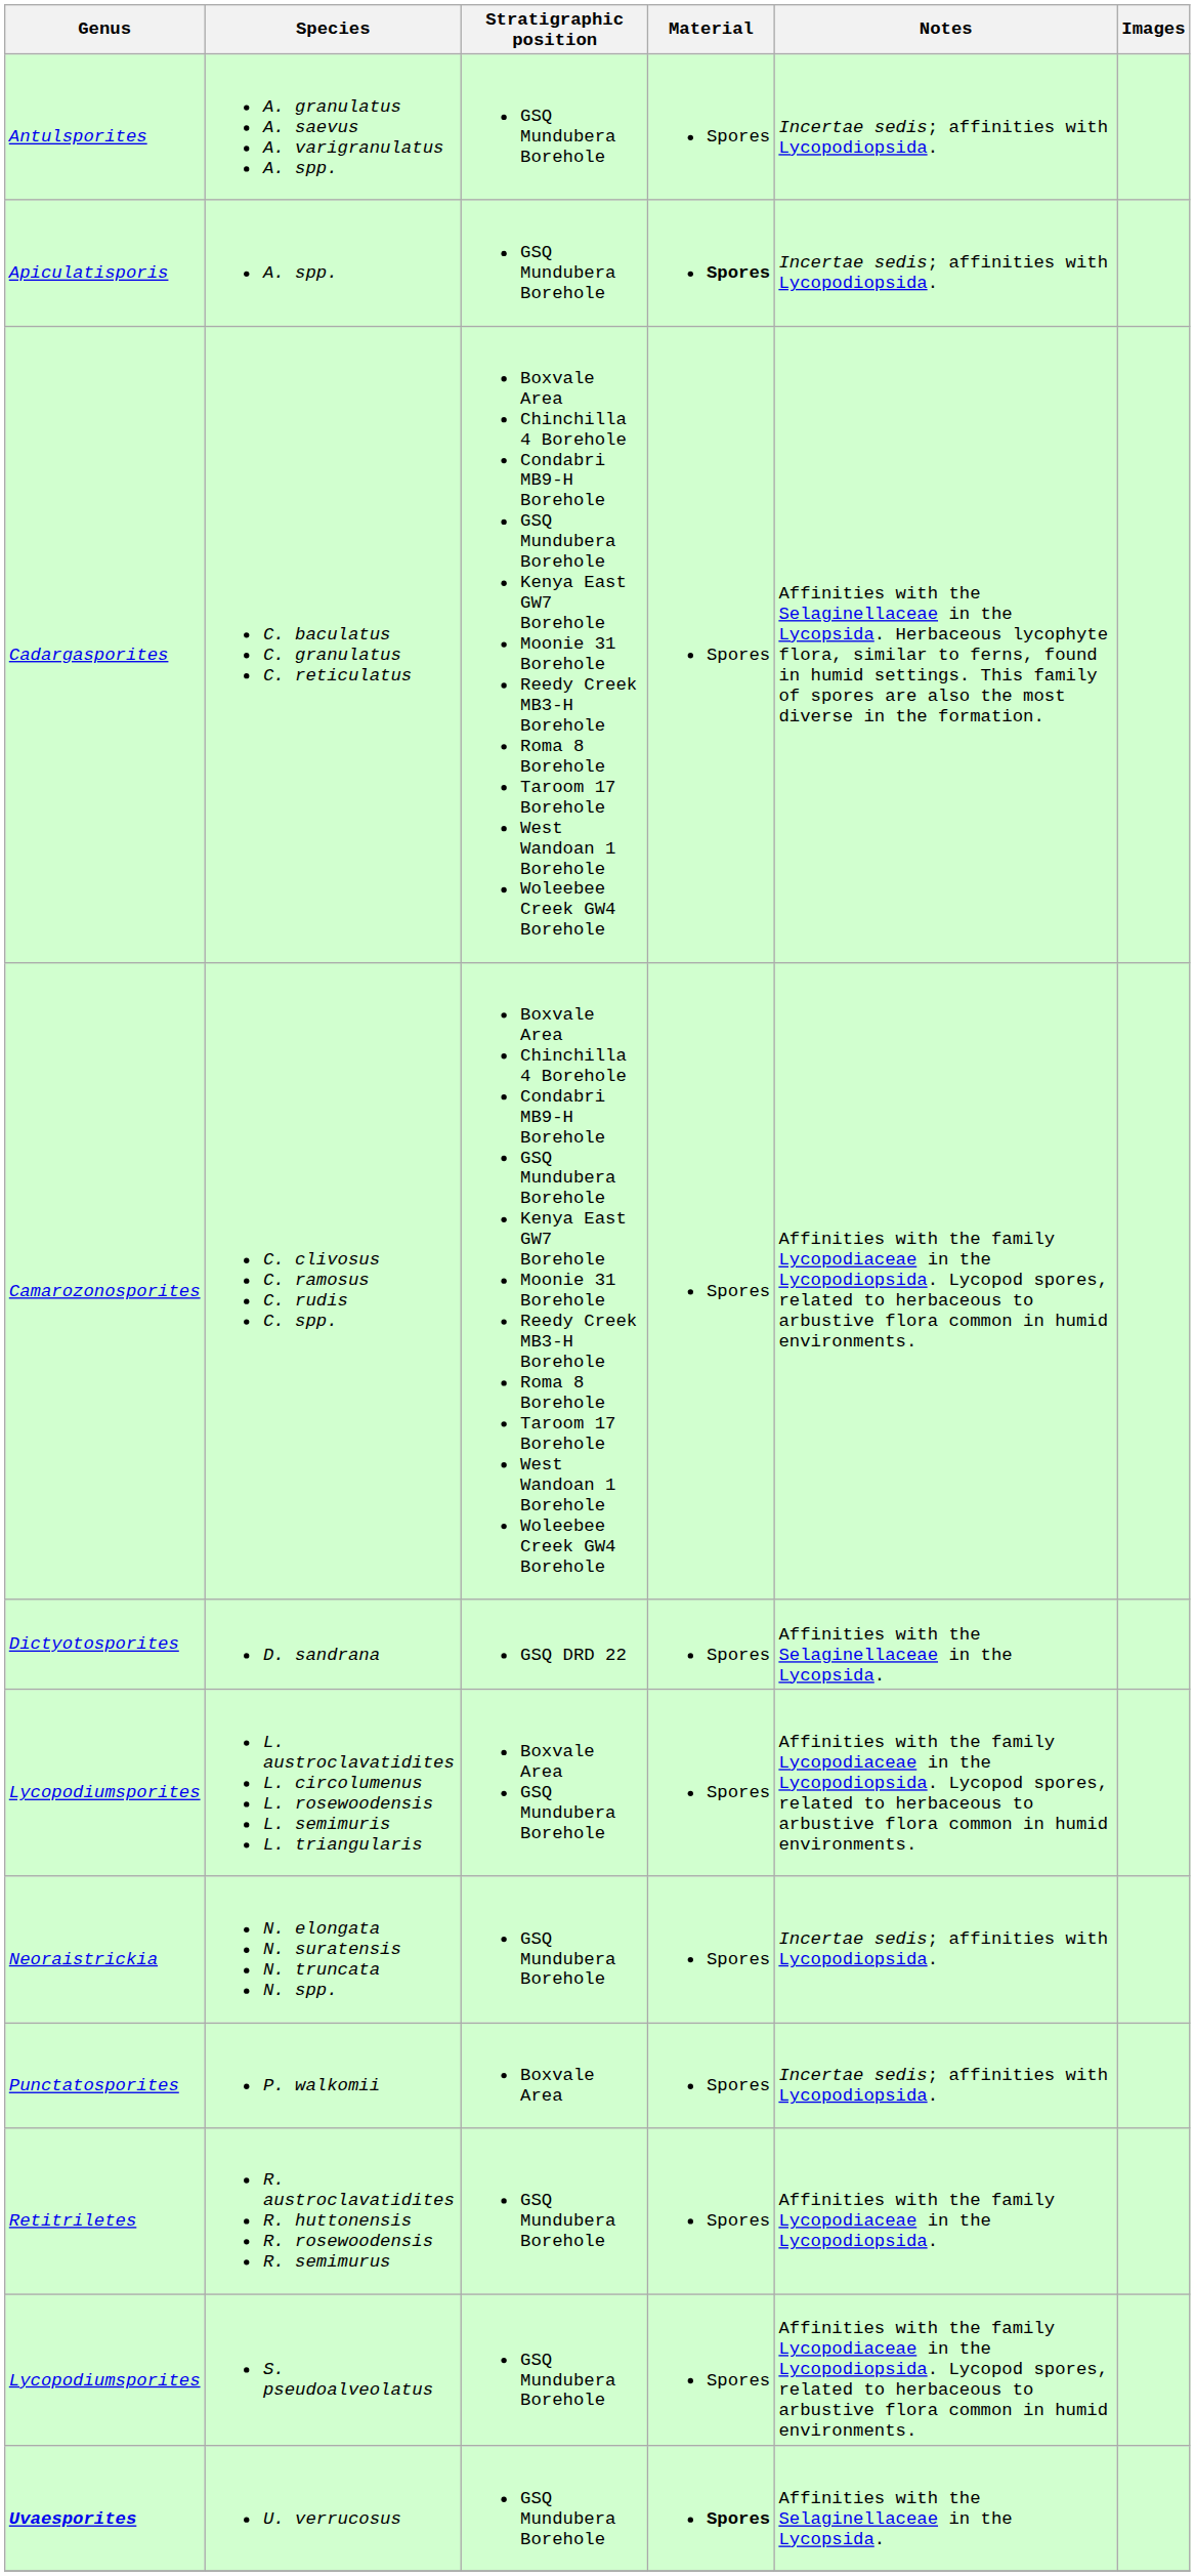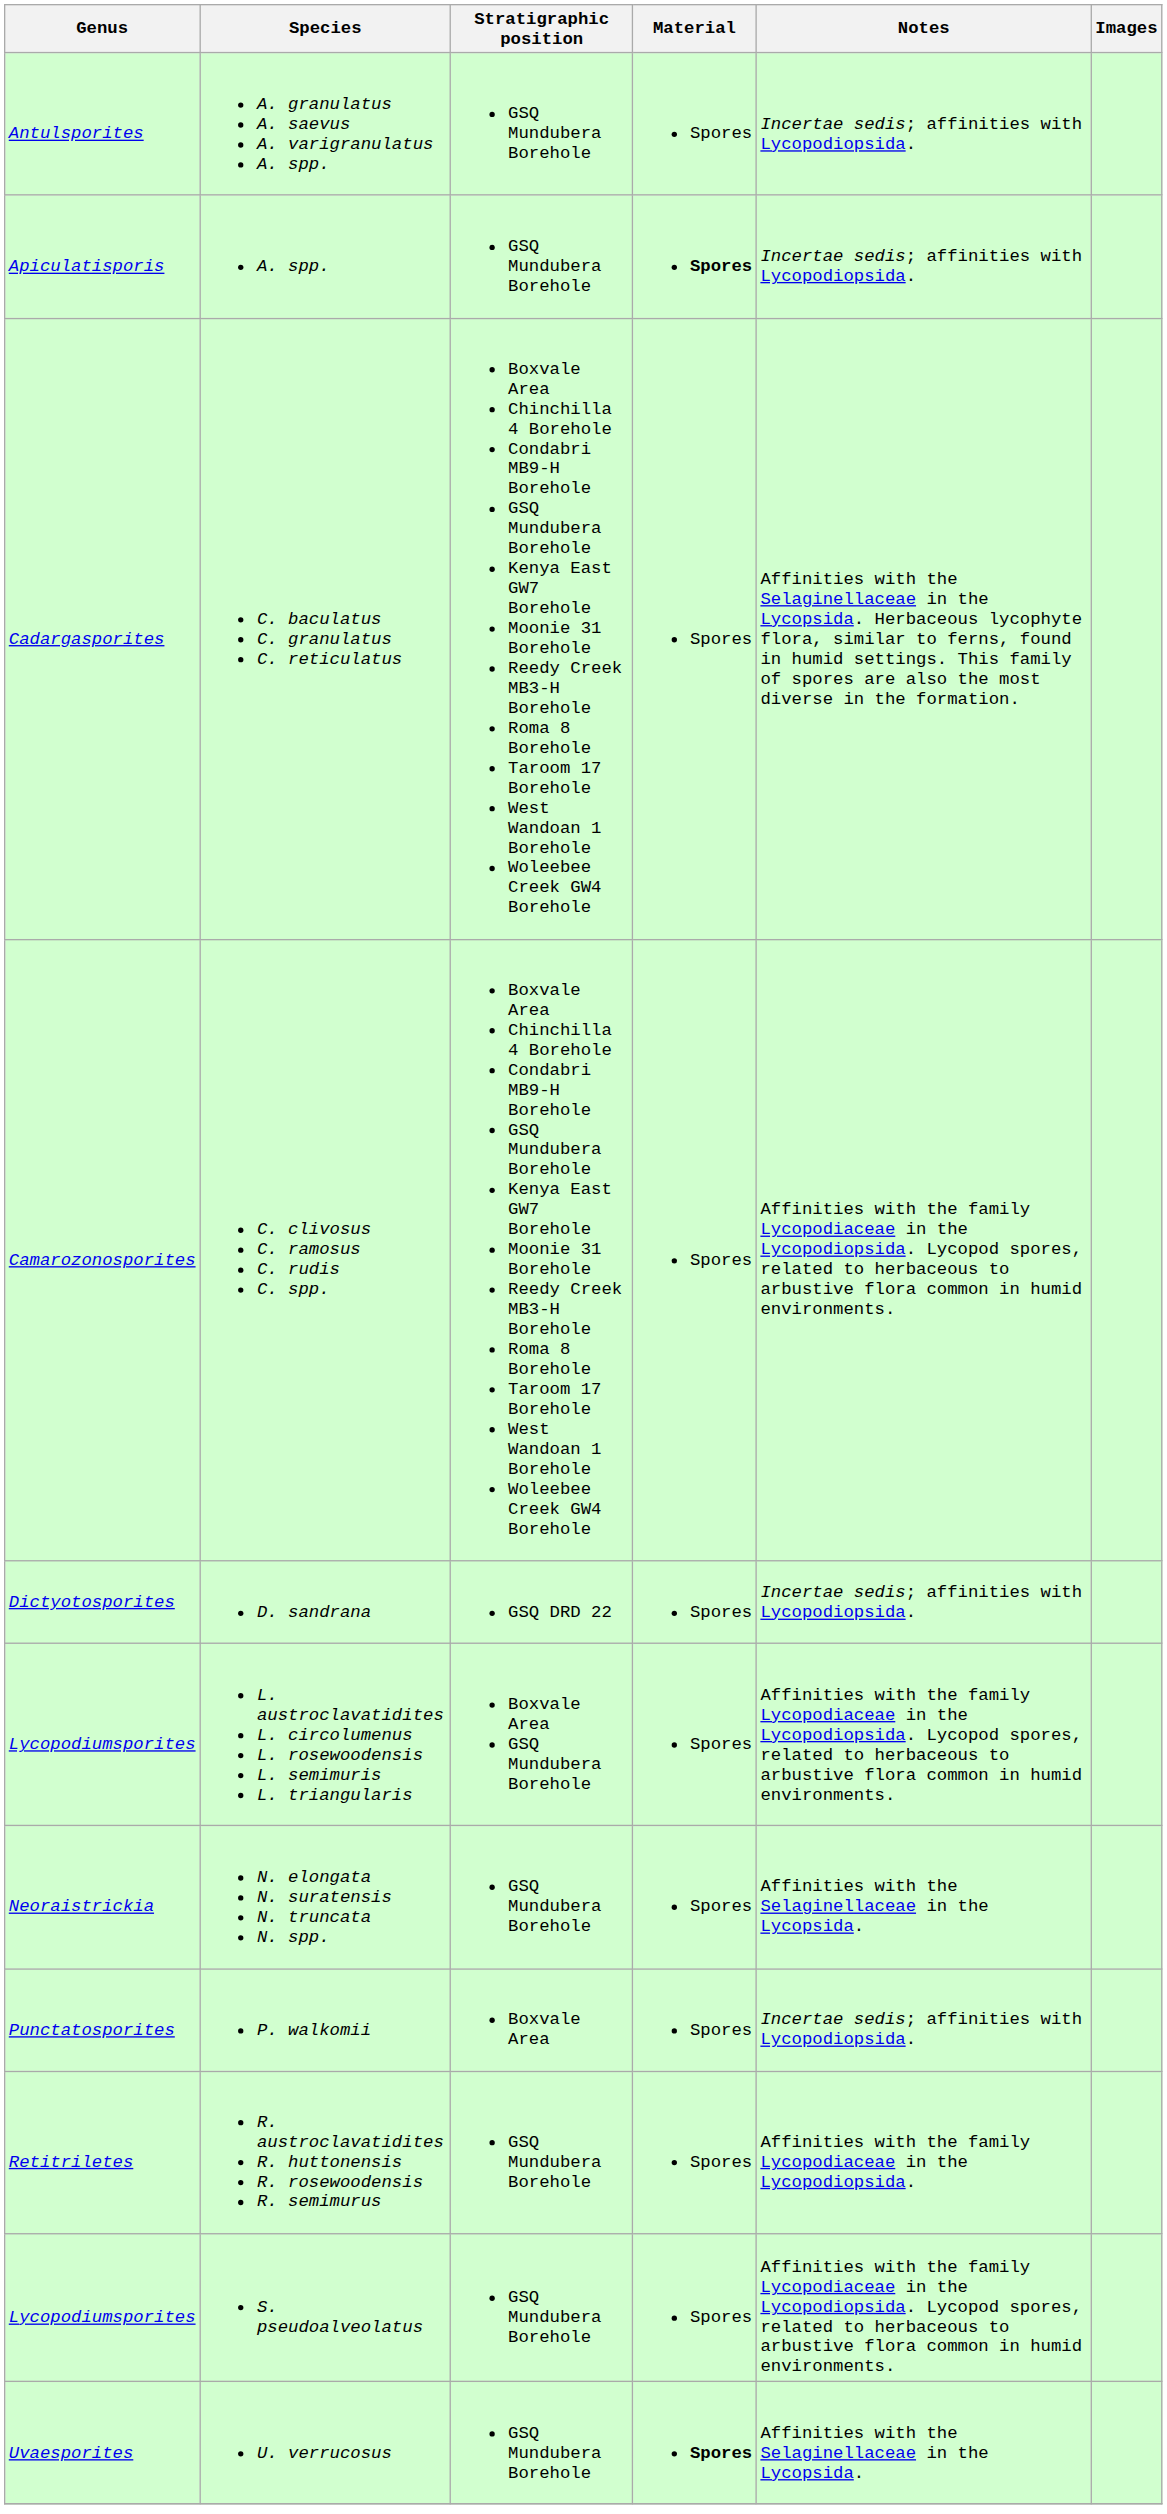 <table class = "wikitable">
 <tr>
 <th>Genus</th>
 <th>Species</th>
 <th>Stratigraphic position</th>
 <th>Material</th>
 <th>Notes</th>
 <th>Images</th>
 </tr>
 <tr>
 <td style="background:#D1FFCF;"><br><em><a href='#'>Antulsporites</a></em></td>
 <td style="background:#D1FFCF;"><br><ul><li><em>A. granulatus</em></li><li><em>A. saevus</em></li><li><em>A. varigranulatus</em></li><li><em>A. spp.</em></li></ul></td>
 <td style="background:#D1FFCF;"><br><ul><li>GSQ Mundubera Borehole</li></ul></td>
 <td style="background:#D1FFCF;"><br><ul><li>Spores</li></ul></td>
 <td style="background:#D1FFCF;"><br><em>Incertae sedis</em>; affinities with <a href='#'>Lycopodiopsida</a>.</td>
 <td style="background:#D1FFCF;"></td>
 </tr>
 <tr>
 <td style="background:#D1FFCF;"><br><em><a href='#'>Apiculatisporis</a></em></td>
 <td style="background:#D1FFCF;"><br><ul><li><em>A. spp.</em></li></ul></td>
 <td style="background:#D1FFCF;"><br><ul><li>GSQ Mundubera Borehole</li></ul></td>
 <td style="background:#D1FFCF;"><strong><br><ul><li>Spores</li></ul></strong></td>
 <td style="background:#D1FFCF;"><br><em>Incertae sedis</em>; affinities with <a href='#'>Lycopodiopsida</a>.</td>
 <td style="background:#D1FFCF;"></td>
 </tr>
 <tr>
 <td style="background:#D1FFCF;"><br><em><a href='#'>Cadargasporites</a></em></td>
 <td style="background:#D1FFCF;"><br><ul><li><em>C. baculatus</em></li><li><em>C. granulatus</em></li><li><em>C. reticulatus</em></li></ul></td>
 <td style="background:#D1FFCF;"><br><ul><li>Boxvale Area</li><li>Chinchilla 4 Borehole</li><li>Condabri MB9-H Borehole</li><li>GSQ Mundubera Borehole</li><li>Kenya East GW7 Borehole</li><li>Moonie 31 Borehole</li><li>Reedy Creek MB3-H Borehole</li><li>Roma 8 Borehole</li><li>Taroom 17 Borehole</li><li>West Wandoan 1 Borehole</li><li>Woleebee Creek GW4 Borehole</li></ul></td>
 <td style="background:#D1FFCF;"><br><ul><li>Spores</li></ul></td>
 <td style="background:#D1FFCF;"><br>Affinities with the <a href='#'>Selaginellaceae</a> in the <a href='#'>Lycopsida</a>. Herbaceous lycophyte flora, similar to ferns, found in humid settings. This family of spores are also the most diverse in the formation.</td>
 <td style="background:#D1FFCF;"><br></td>
 </tr>
 <tr>
 <td style="background:#D1FFCF;"><br><em><a href='#'>Camarozonosporites</a></em></td>
 <td style="background:#D1FFCF;"><br><ul><li><em>C. clivosus</em></li><li><em>C. ramosus</em></li><li><em>C. rudis</em></li><li><em>C. spp.</em></li></ul></td>
 <td style="background:#D1FFCF;"><br><ul><li>Boxvale Area</li><li>Chinchilla 4 Borehole</li><li>Condabri MB9-H Borehole</li><li>GSQ Mundubera Borehole</li><li>Kenya East GW7 Borehole</li><li>Moonie 31 Borehole</li><li>Reedy Creek MB3-H Borehole</li><li>Roma 8 Borehole</li><li>Taroom 17 Borehole</li><li>West Wandoan 1 Borehole</li><li>Woleebee Creek GW4 Borehole</li></ul></td>
 <td style="background:#D1FFCF;"><br><ul><li>Spores</li></ul></td>
 <td style="background:#D1FFCF;"><br>Affinities with the family <a href='#'>Lycopodiaceae</a> in the <a href='#'>Lycopodiopsida</a>. Lycopod spores, related to herbaceous to arbustive flora common in humid environments.</td>
 <td style="background:#D1FFCF;"></td>
 </tr>
 <tr>
 <td style="background:#D1FFCF;"><em><a href='#'>Dictyotosporites</a></em></td>
 <td style="background:#D1FFCF;"><br><ul><li><em>D. sandrana</em></li></ul></td>
 <td style="background:#D1FFCF;"><br><ul><li>GSQ DRD 22</li></ul></td>
 <td style="background:#D1FFCF;"><br><ul><li>Spores</li></ul></td>
-<td style="background:#D1FFCF;"><br>Affinities with the <a href='#'>Selaginellaceae</a> in the <a href='#'>Lycopsida</a>.</td>
+<td style="background:#D1FFCF;"><em>Incertae sedis</em>; affinities with <a href='#'>Lycopodiopsida</a>.</td>
 <td style="background:#D1FFCF;"></td>
 </tr>
 <tr>
 <td style="background:#D1FFCF;"><br><em><a href='#'>Lycopodiumsporites</a></em></td>
 <td style="background:#D1FFCF;"><br><ul><li><em>L. austroclavatidites</em></li><li><em>L. circolumenus</em></li><li><em>L. rosewoodensis</em></li><li><em>L. semimuris</em></li><li><em>L. triangularis</em></li></ul></td>
 <td style="background:#D1FFCF;"><br><ul><li>Boxvale Area</li><li>GSQ Mundubera Borehole</li></ul></td>
 <td style="background:#D1FFCF;"><br><ul><li>Spores</li></ul></td>
 <td style="background:#D1FFCF;"><br>Affinities with the family <a href='#'>Lycopodiaceae</a> in the <a href='#'>Lycopodiopsida</a>. Lycopod spores, related to herbaceous to arbustive flora common in humid environments.</td>
 <td style="background:#D1FFCF;"><br></td>
 </tr>
 <tr>
 <td style="background:#D1FFCF;"><br><em><a href='#'>Neoraistrickia</a></em></td>
 <td style="background:#D1FFCF;"><br><ul><li><em>N. elongata</em></li><li><em>N. suratensis</em></li><li><em>N. truncata</em></li><li><em>N. spp.</em></li></ul></td>
 <td style="background:#D1FFCF;"><br><ul><li>GSQ Mundubera Borehole</li></ul></td>
 <td style="background:#D1FFCF;"><br><ul><li>Spores</li></ul></td>
-<td style="background:#D1FFCF;"><em>Incertae sedis</em>; affinities with <a href='#'>Lycopodiopsida</a>.</td>
+<td style="background:#D1FFCF;"><br>Affinities with the <a href='#'>Selaginellaceae</a> in the <a href='#'>Lycopsida</a>.</td>
 <td style="background:#D1FFCF;"></td>
 </tr>
 <tr>
 <td style="background:#D1FFCF;"><br><em><a href='#'>Punctatosporites</a></em></td>
 <td style="background:#D1FFCF;"><br><ul><li><em>P. walkomii</em></li></ul></td>
 <td style="background:#D1FFCF;"><br><ul><li>Boxvale Area</li></ul></td>
 <td style="background:#D1FFCF;"><br><ul><li>Spores</li></ul></td>
 <td style="background:#D1FFCF;"><br><em>Incertae sedis</em>; affinities with <a href='#'>Lycopodiopsida</a>.</td>
 <td style="background:#D1FFCF;"></td>
 </tr>
 <tr>
 <td style="background:#D1FFCF;"><br><em><a href='#'>Retitriletes</a></em></td>
 <td style="background:#D1FFCF;"><br><ul><li><em>R. austroclavatidites</em></li><li><em>R. huttonensis</em></li><li><em>R. rosewoodensis</em></li><li><em>R. semimurus</em></li></ul></td>
 <td style="background:#D1FFCF;"><br><ul><li>GSQ Mundubera Borehole</li></ul></td>
 <td style="background:#D1FFCF;"><br><ul><li>Spores</li></ul></td>
 <td style="background:#D1FFCF;"><br>Affinities with the family <a href='#'>Lycopodiaceae</a> in the <a href='#'>Lycopodiopsida</a>.</td>
 <td style="background:#D1FFCF;"></td>
 </tr>
 <tr>
 <td style="background:#D1FFCF;"><br><em><a href='#'>Lycopodiumsporites</a></em></td>
 <td style="background:#D1FFCF;"><br><ul><li><em>S. pseudoalveolatus</em></li></ul></td>
 <td style="background:#D1FFCF;"><br><ul><li>GSQ Mundubera Borehole</li></ul></td>
 <td style="background:#D1FFCF;"><br><ul><li>Spores</li></ul></td>
 <td style="background:#D1FFCF;"><br>Affinities with the family <a href='#'>Lycopodiaceae</a> in the <a href='#'>Lycopodiopsida</a>. Lycopod spores, related to herbaceous to arbustive flora common in humid environments.</td>
 <td style="background:#D1FFCF;"></td>
 </tr>
 <tr>
-<td style="background:#D1FFCF;"><strong><br><em><a href='#'>Uvaesporites</a></em></strong></td>
+<td style="background:#D1FFCF;"><br><em><a href='#'>Uvaesporites</a></em></td>
 <td style="background:#D1FFCF;"><br><ul><li><em>U. verrucosus</em></li></ul></td>
 <td style="background:#D1FFCF;"><br><ul><li>GSQ Mundubera Borehole</li></ul></td>
 <td style="background:#D1FFCF;"><strong><br><ul><li>Spores</li></ul></strong></td>
 <td style="background:#D1FFCF;"><br>Affinities with the <a href='#'>Selaginellaceae</a> in the <a href='#'>Lycopsida</a>.</td>
 <td style="background:#D1FFCF;"></td>
 </tr>
 <tr>
 </tr>
 </table>
